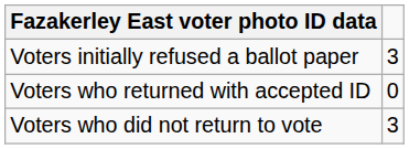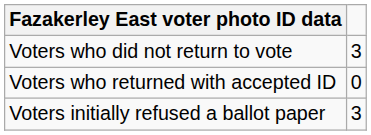 <table class="wikitable">
 <tr>
 <th>Fazakerley East voter photo ID data</th>
 </tr>
 <tr>
-<td style="text-align:left">Voters initially refused a ballot paper</td>
+<td style="text-align:left">Voters who did not return to vote</td>
 <td style="text-align:center">3</td>
 </tr>
 <tr>
 <td style="text-align:left">Voters who returned with accepted ID</td>
 <td style="text-align:center">0</td>
 </tr>
 <tr>
-<td style="text-align:left">Voters who did not return to vote</td>
+<td style="text-align:left">Voters initially refused a ballot paper</td>
 <td style="text-align:center">3</td>
 </tr>
 </table>
